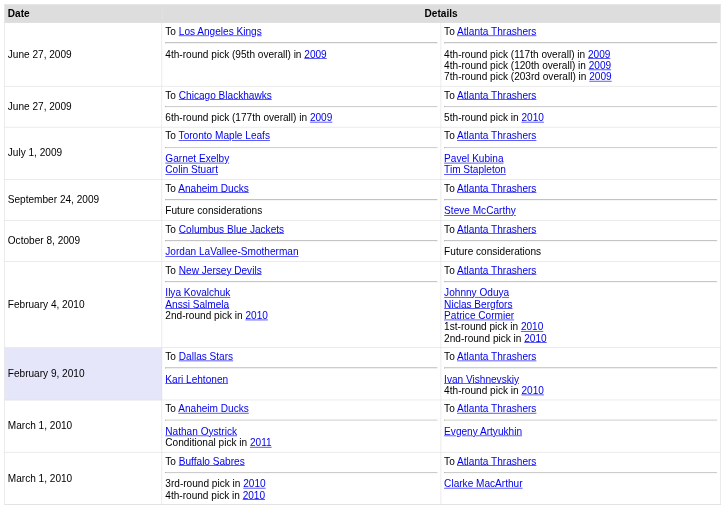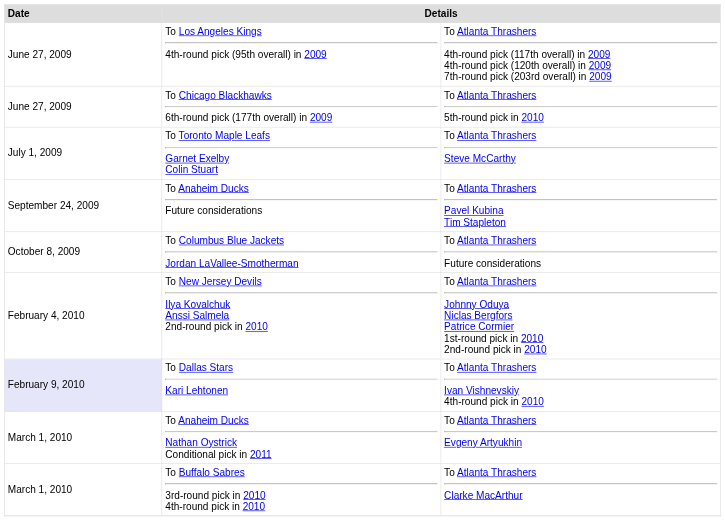 <table border=1 style="border-collapse:collapse" bordercolor="#DFDFDF"  cellpadding="5" width=90%>
 <tr bgcolor="#dddddd">
 <th style="text-align:left;">Date</th>
 <th colspan="2">Details</th>
 </tr>
 <tr>
 <td>June 27, 2009</td>
 <td valign="top">To <a href='#'>Los Angeles Kings</a> <hr>4th-round pick (95th overall) in <a href='#'>2009</a></td>
 <td valign="top">To <a href='#'>Atlanta Thrashers</a> <hr>4th-round pick (117th overall) in <a href='#'>2009</a><br>4th-round pick (120th overall) in <a href='#'>2009</a><br>7th-round pick (203rd overall) in <a href='#'>2009</a></td>
 </tr>
 <tr>
 <td>June 27, 2009</td>
 <td valign="top">To <a href='#'>Chicago Blackhawks</a> <hr>6th-round pick (177th overall) in <a href='#'>2009</a></td>
 <td valign="top">To <a href='#'>Atlanta Thrashers</a> <hr>5th-round pick in <a href='#'>2010</a></td>
 </tr>
 <tr>
 <td>July 1, 2009</td>
 <td valign="top">To <a href='#'>Toronto Maple Leafs</a> <hr><a href='#'>Garnet Exelby</a><br><a href='#'>Colin Stuart</a></td>
-<td valign="top">To <a href='#'>Atlanta Thrashers</a> <hr><a href='#'>Pavel Kubina</a><br><a href='#'>Tim Stapleton</a></td>
+<td valign="top">To <a href='#'>Atlanta Thrashers</a> <hr><a href='#'>Steve McCarthy</a></td>
 </tr>
 <tr>
 <td>September 24, 2009</td>
 <td valign="top">To <a href='#'>Anaheim Ducks</a> <hr>Future considerations</td>
-<td valign="top">To <a href='#'>Atlanta Thrashers</a> <hr><a href='#'>Steve McCarthy</a></td>
+<td valign="top">To <a href='#'>Atlanta Thrashers</a> <hr><a href='#'>Pavel Kubina</a><br><a href='#'>Tim Stapleton</a></td>
 </tr>
 <tr>
 <td>October 8, 2009</td>
 <td valign="top">To <a href='#'>Columbus Blue Jackets</a> <hr><a href='#'>Jordan LaVallee-Smotherman</a></td>
 <td valign="top">To <a href='#'>Atlanta Thrashers</a> <hr>Future considerations</td>
 </tr>
 <tr>
 <td>February 4, 2010</td>
 <td valign="top">To <a href='#'>New Jersey Devils</a> <hr><a href='#'>Ilya Kovalchuk</a><br><a href='#'>Anssi Salmela</a><br>2nd-round pick in <a href='#'>2010</a></td>
 <td valign="top">To <a href='#'>Atlanta Thrashers</a> <hr><a href='#'>Johnny Oduya</a><br><a href='#'>Niclas Bergfors</a><br><a href='#'>Patrice Cormier</a><br>1st-round pick in <a href='#'>2010</a><br>2nd-round pick in <a href='#'>2010</a></td>
 </tr>
 <tr>
 <td style="background: lavender;">February 9, 2010</td>
 <td valign="top">To <a href='#'>Dallas Stars</a> <hr><a href='#'>Kari Lehtonen</a></td>
 <td valign="top">To <a href='#'>Atlanta Thrashers</a> <hr><a href='#'>Ivan Vishnevskiy</a><br>4th-round pick in <a href='#'>2010</a></td>
 </tr>
 <tr>
 <td>March 1, 2010</td>
 <td valign="top">To <a href='#'>Anaheim Ducks</a> <hr><a href='#'>Nathan Oystrick</a><br>Conditional pick in <a href='#'>2011</a></td>
 <td valign="top">To <a href='#'>Atlanta Thrashers</a> <hr><a href='#'>Evgeny Artyukhin</a></td>
 </tr>
 <tr>
 <td>March 1, 2010</td>
 <td valign="top">To <a href='#'>Buffalo Sabres</a> <hr>3rd-round pick in <a href='#'>2010</a><br>4th-round pick in <a href='#'>2010</a></td>
 <td valign="top">To <a href='#'>Atlanta Thrashers</a> <hr><a href='#'>Clarke MacArthur</a></td>
 </tr>
 <tr>
 </tr>
 </table>
